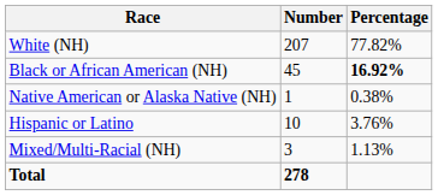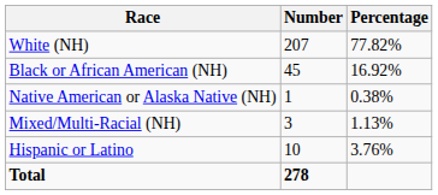 <table class="wikitable">
 <tr>
 <th>Race</th>
 <th>Number</th>
 <th>Percentage</th>
 </tr>
 <tr>
 <td><a href='#'>White</a> (NH)</td>
 <td>207</td>
 <td>77.82%</td>
 </tr>
 <tr>
 <td><a href='#'>Black or African American</a> (NH)</td>
 <td>45</td>
-<td><strong>16.92%</strong></td>
+<td>16.92%</td>
 </tr>
 <tr>
 <td><a href='#'>Native American</a> or <a href='#'>Alaska Native</a> (NH)</td>
 <td>1</td>
 <td>0.38%</td>
 </tr>
 <tr>
+<td><a href='#'>Mixed/Multi-Racial</a> (NH)</td>
+<td>3</td>
+<td>1.13%</td>
+</tr>
+<tr>
 <td><a href='#'>Hispanic or Latino</a></td>
 <td>10</td>
 <td>3.76%</td>
-</tr>
-<tr>
-<td><a href='#'>Mixed/Multi-Racial</a> (NH)</td>
-<td>3</td>
-<td>1.13%</td>
 </tr>
 <tr>
 <td><strong>Total</strong></td>
 <td><strong>278</strong></td>
 <td></td>
 </tr>
 </table>
